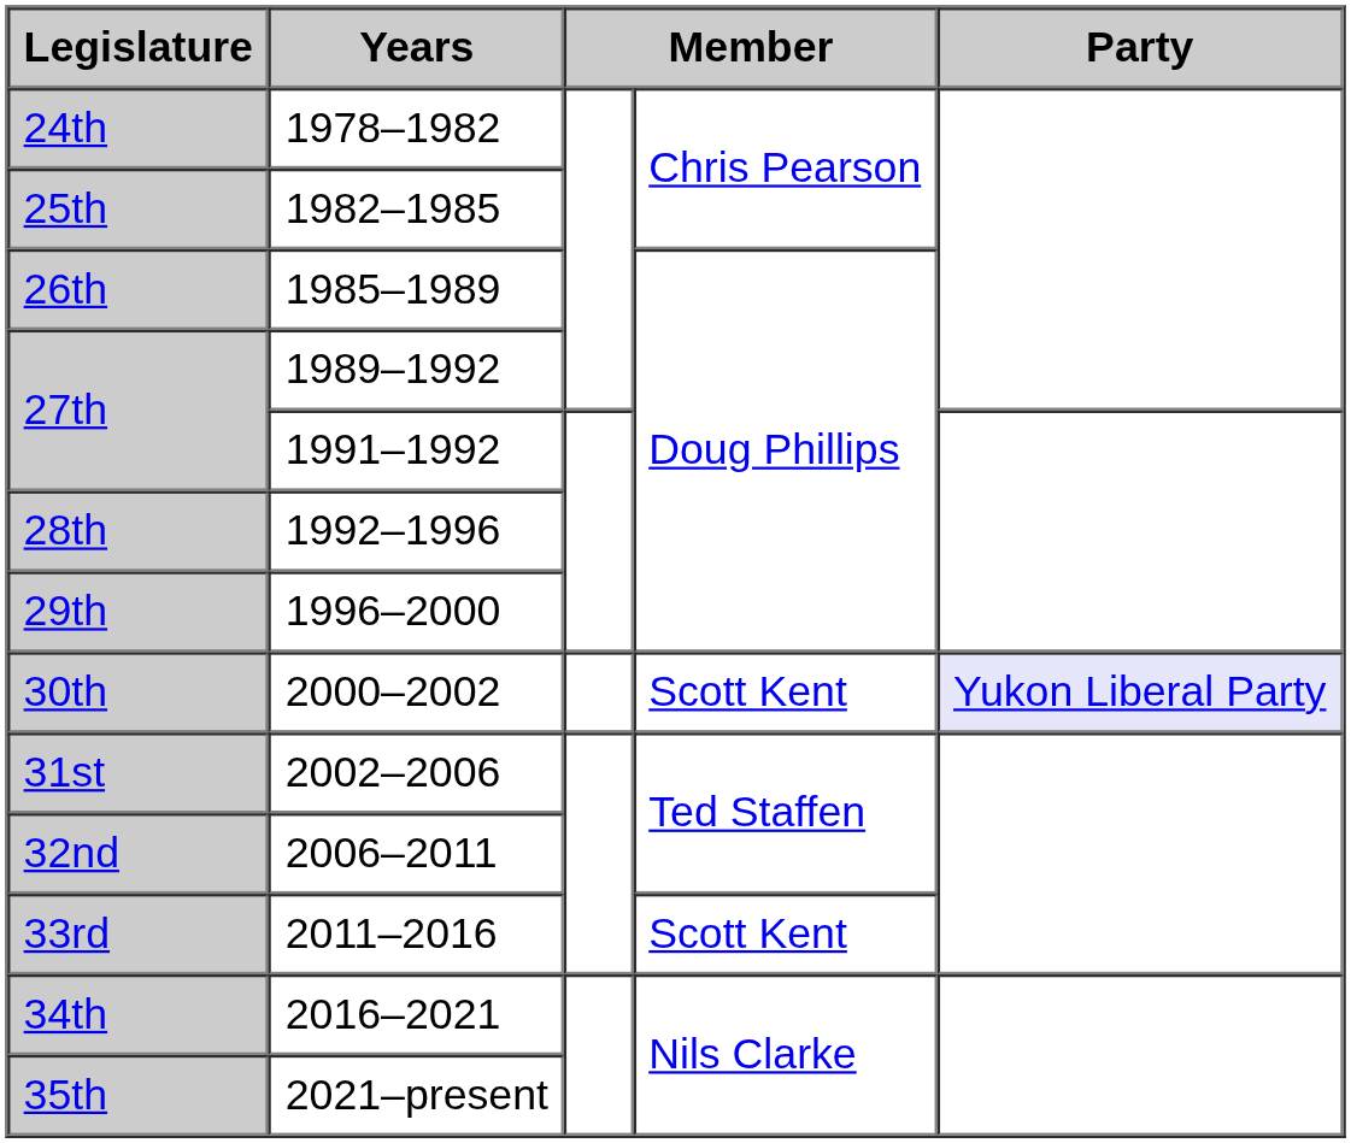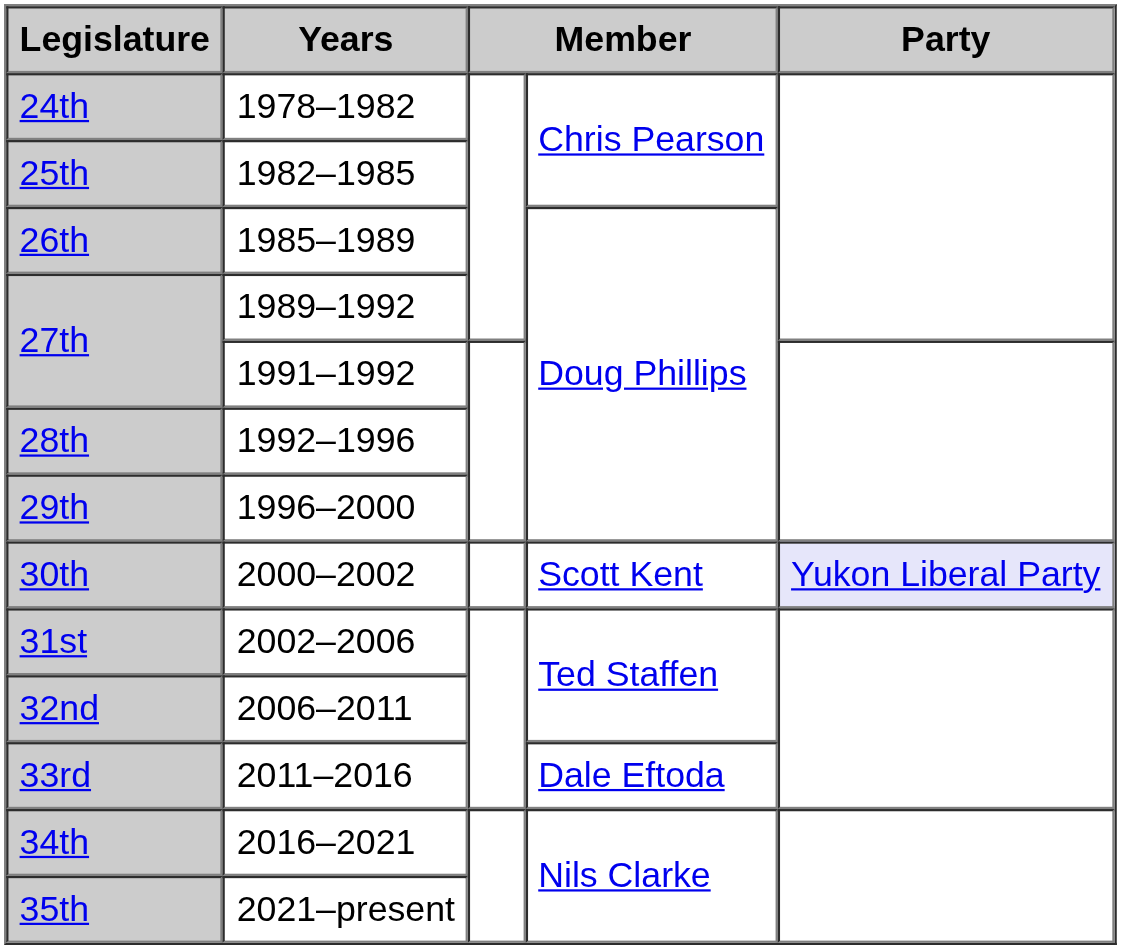 <table border=1 cellpadding=5 cellspacing=0>
 <tr bgcolor="CCCCCC">
 <th>Legislature</th>
 <th>Years</th>
 <th colspan="2">Member</th>
 <th>Party</th>
 </tr>
 <tr>
 <td bgcolor="CCCCCC"><a href='#'>24th</a></td>
 <td>1978–1982</td>
 <td rowspan="4" >   </td>
 <td rowspan="2"><a href='#'>Chris Pearson</a></td>
 <td rowspan="4"></td>
 </tr>
 <tr>
 <td bgcolor="CCCCCC"><a href='#'>25th</a></td>
 <td>1982–1985</td>
 </tr>
 <tr>
 <td bgcolor="CCCCCC" rowspan="1"><a href='#'>26th</a></td>
 <td>1985–1989</td>
 <td rowspan="5"><a href='#'>Doug Phillips</a></td>
 </tr>
 <tr>
 <td bgcolor="CCCCCC" rowspan="2"><a href='#'>27th</a></td>
 <td>1989–1992</td>
 </tr>
 <tr>
 <td>1991–1992</td>
 <td rowspan="3" >   </td>
 <td rowspan="3"></td>
 </tr>
 <tr>
 <td bgcolor="CCCCCC" rowspan="1"><a href='#'>28th</a></td>
 <td>1992–1996</td>
 </tr>
 <tr>
 <td bgcolor="CCCCCC"><a href='#'>29th</a></td>
 <td>1996–2000</td>
 </tr>
 <tr>
 <td bgcolor="CCCCCC"><a href='#'>30th</a></td>
 <td>2000–2002</td>
 <td>   </td>
 <td><a href='#'>Scott Kent</a></td>
 <td style="background: lavender;"><a href='#'>Yukon Liberal Party</a></td>
 </tr>
 <tr>
 <td bgcolor="CCCCCC"><a href='#'>31st</a></td>
 <td>2002–2006</td>
 <td rowspan="3" >   </td>
 <td rowspan="2"><a href='#'>Ted Staffen</a></td>
 <td rowspan="3"></td>
 </tr>
 <tr>
 <td bgcolor="CCCCCC"><a href='#'>32nd</a></td>
 <td>2006–2011</td>
 </tr>
 <tr>
 <td bgcolor="CCCCCC"><a href='#'>33rd</a></td>
 <td>2011–2016</td>
-<td><a href='#'>Scott Kent</a></td>
+<td><a href='#'>Dale Eftoda</a></td>
 </tr>
 <tr>
 <td bgcolor="CCCCCC"><a href='#'>34th</a></td>
 <td>2016–2021</td>
 <td rowspan=2 >   </td>
 <td rowspan=2><a href='#'>Nils Clarke</a></td>
 <td rowspan=2></td>
 </tr>
 <tr>
 <td bgcolor="CCCCCC"><a href='#'>35th</a></td>
 <td>2021–present</td>
 </tr>
 </table>
